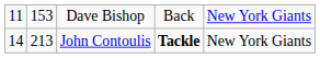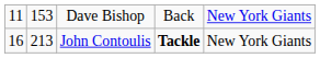 <table class="wikitable" style="text-align:center">
 <tr>
 <td>11</td>
 <td>153</td>
 <td>Dave Bishop</td>
 <td>Back</td>
 <td><a href='#'>New York Giants</a></td>
 </tr>
 <tr>
-<td>14</td>
+<td>16</td>
 <td>213</td>
 <td><a href='#'>John Contoulis</a></td>
 <td><strong>Tackle</strong></td>
 <td>New York Giants</td>
 </tr>
 </table>
